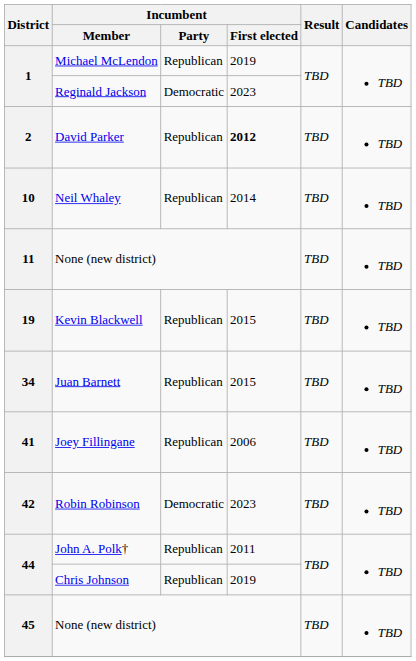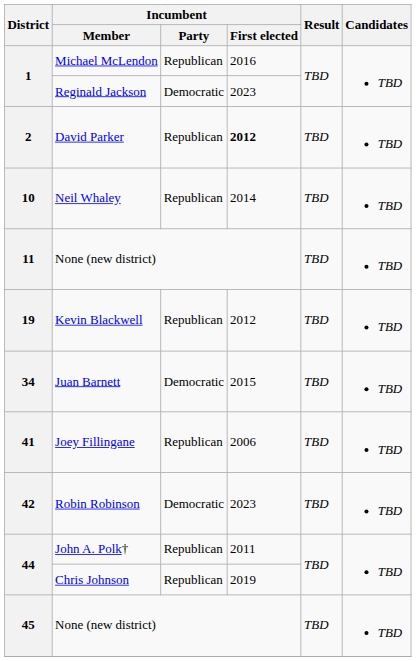 <table class="wikitable sortable">
 <tr>
 <th rowspan=2>District</th>
 <th colspan=3>Incumbent</th>
 <th rowspan=2>Result</th>
 <th rowspan=2>Candidates</th>
 </tr>
 <tr>
 <th>Member</th>
 <th>Party</th>
 <th>First elected</th>
 </tr>
 <tr>
 <th rowspan=2>1</th>
 <td><a href='#'>Michael McLendon</a></td>
 <td>Republican</td>
-<td>2019</td>
+<td>2016</td>
 <td rowspan=2><em>TBD</em></td>
 <td rowspan=2 nowrap><br><ul><li><em>TBD</em></li></ul></td>
 </tr>
 <tr>
 <td><a href='#'>Reginald Jackson</a><br></td>
 <td>Democratic</td>
 <td>2023</td>
 </tr>
 <tr>
 <th>2</th>
 <td><a href='#'>David Parker</a></td>
 <td>Republican</td>
 <td><strong>2012</strong></td>
 <td><em>TBD</em></td>
 <td nowrap><br><ul><li><em>TBD</em></li></ul></td>
 </tr>
 <tr>
 <th>10</th>
 <td><a href='#'>Neil Whaley</a></td>
 <td>Republican</td>
 <td>2014</td>
 <td><em>TBD</em></td>
 <td nowrap><br><ul><li><em>TBD</em></li></ul></td>
 </tr>
 <tr>
 <th>11</th>
 <td colspan=3>None (new district)</td>
 <td><em>TBD</em></td>
 <td nowrap><br><ul><li><em>TBD</em></li></ul></td>
 </tr>
 <tr>
 <th>19</th>
 <td><a href='#'>Kevin Blackwell</a></td>
 <td>Republican</td>
-<td>2015</td>
+<td>2012</td>
 <td><em>TBD</em></td>
 <td nowrap><br><ul><li><em>TBD</em></li></ul></td>
 </tr>
 <tr>
 <th>34</th>
 <td><a href='#'>Juan Barnett</a></td>
-<td>Republican</td>
+<td>Democratic</td>
 <td>2015</td>
 <td><em>TBD</em></td>
 <td nowrap><br><ul><li><em>TBD</em></li></ul></td>
 </tr>
 <tr>
 <th>41</th>
 <td><a href='#'>Joey Fillingane</a></td>
 <td>Republican</td>
 <td>2006</td>
 <td><em>TBD</em></td>
 <td nowrap><br><ul><li><em>TBD</em></li></ul></td>
 </tr>
 <tr>
 <th>42</th>
 <td><a href='#'>Robin Robinson</a></td>
 <td>Democratic</td>
 <td>2023</td>
 <td><em>TBD</em></td>
 <td nowrap><br><ul><li><em>TBD</em></li></ul></td>
 </tr>
 <tr>
 <th rowspan=2>44</th>
 <td><a href='#'>John A. Polk</a>†</td>
 <td>Republican</td>
 <td>2011</td>
 <td rowspan=2><em>TBD</em></td>
 <td rowspan=2 nowrap><br><ul><li><em>TBD</em></li></ul></td>
 </tr>
 <tr>
 <td><a href='#'>Chris Johnson</a><br></td>
 <td>Republican</td>
 <td>2019</td>
 </tr>
 <tr>
 <th>45</th>
 <td colspan=3>None (new district)</td>
 <td><em>TBD</em></td>
 <td nowrap><br><ul><li><em>TBD</em></li></ul></td>
 </tr>
 <tr>
 </tr>
 </table>
